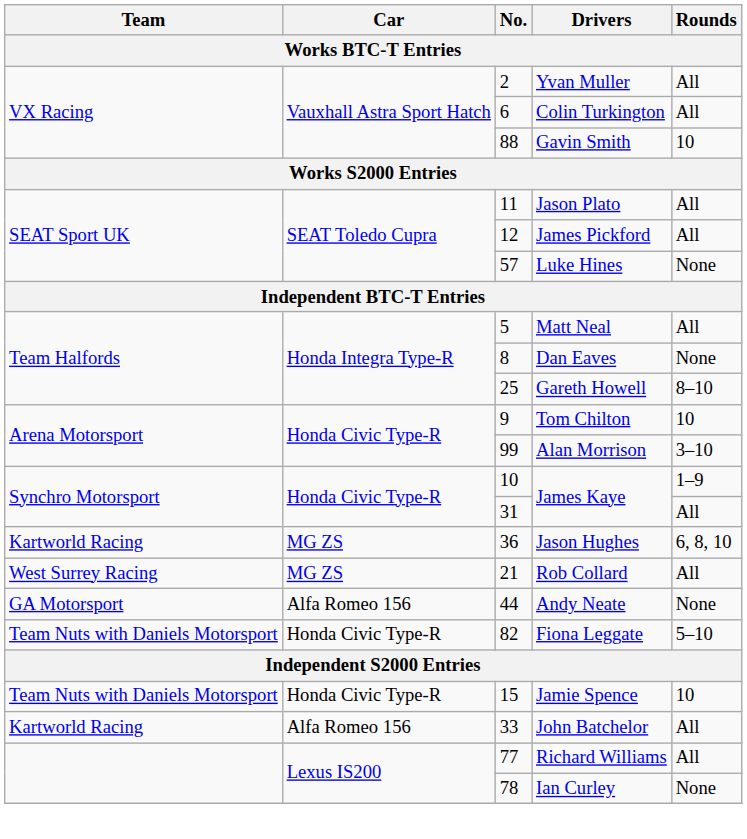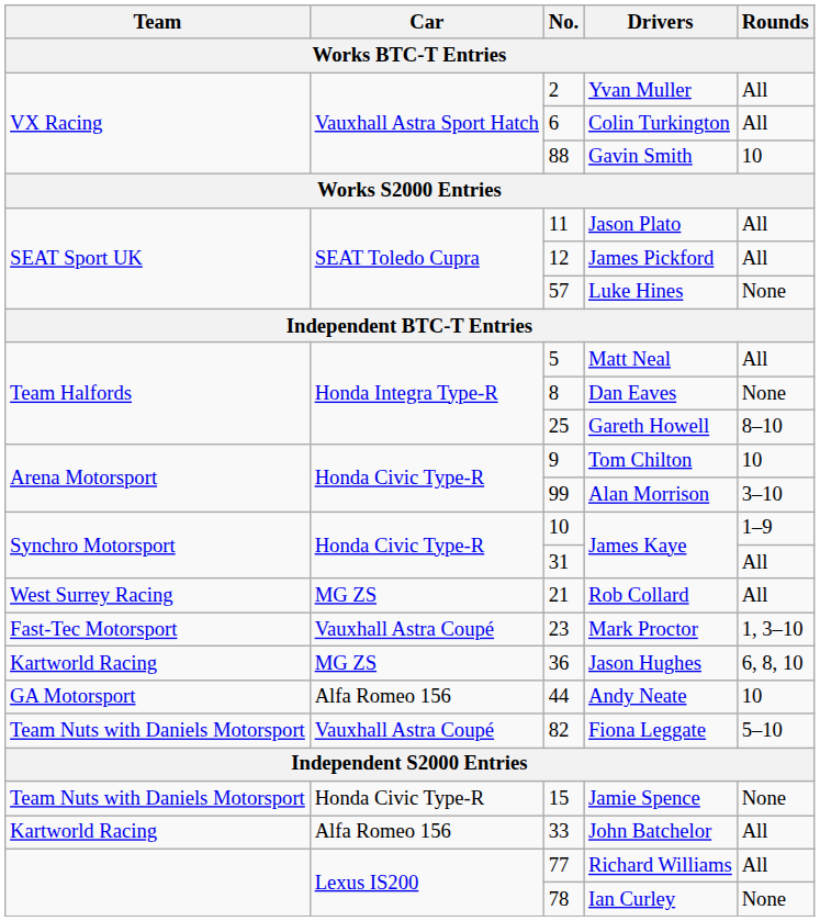 <table class="wikitable" style="font-size: 85%">
 <tr>
 <th>Team</th>
 <th>Car</th>
 <th>No.</th>
 <th>Drivers</th>
 <th>Rounds</th>
 </tr>
 <tr>
 <th colspan=5>Works BTC-T Entries</th>
 </tr>
 <tr>
 <td rowspan=3><a href='#'>VX Racing</a></td>
 <td rowspan=3 nowrap><a href='#'>Vauxhall Astra Sport Hatch</a></td>
 <td>2</td>
 <td> <a href='#'>Yvan Muller</a></td>
 <td>All</td>
 </tr>
 <tr>
 <td>6</td>
 <td> <a href='#'>Colin Turkington</a></td>
 <td>All</td>
 </tr>
 <tr>
 <td>88</td>
 <td> <a href='#'>Gavin Smith</a></td>
 <td>10</td>
 </tr>
 <tr>
 <th colspan=5>Works S2000 Entries</th>
 </tr>
 <tr>
 <td rowspan=3><a href='#'>SEAT Sport UK</a></td>
 <td rowspan=3><a href='#'>SEAT Toledo Cupra</a></td>
 <td>11</td>
 <td> <a href='#'>Jason Plato</a></td>
 <td>All</td>
 </tr>
 <tr>
 <td>12</td>
 <td> <a href='#'>James Pickford</a></td>
 <td>All</td>
 </tr>
 <tr>
 <td>57</td>
 <td> <a href='#'>Luke Hines</a></td>
 <td>None</td>
 </tr>
 <tr>
 <th colspan=5>Independent BTC-T Entries</th>
 </tr>
 <tr>
 <td rowspan=3><a href='#'>Team Halfords</a></td>
 <td rowspan=3><a href='#'>Honda Integra Type-R</a></td>
 <td>5</td>
 <td> <a href='#'>Matt Neal</a></td>
 <td>All</td>
 </tr>
 <tr>
 <td>8</td>
 <td> <a href='#'>Dan Eaves</a></td>
 <td>None</td>
 </tr>
 <tr>
 <td>25</td>
 <td> <a href='#'>Gareth Howell</a></td>
 <td>8–10</td>
 </tr>
 <tr>
 <td rowspan="2"><a href='#'>Arena Motorsport</a></td>
 <td rowspan="2"><a href='#'>Honda Civic Type-R</a></td>
 <td>9</td>
 <td> <a href='#'>Tom Chilton</a></td>
 <td>10</td>
 </tr>
 <tr>
 <td>99</td>
 <td> <a href='#'>Alan Morrison</a></td>
 <td>3–10</td>
 </tr>
 <tr>
 <td rowspan=2><a href='#'>Synchro Motorsport</a></td>
 <td rowspan=2><a href='#'>Honda Civic Type-R</a></td>
 <td>10</td>
 <td rowspan=2> <a href='#'>James Kaye</a></td>
 <td>1–9</td>
 </tr>
 <tr>
 <td>31</td>
 <td>All</td>
 </tr>
 <tr>
+<td><a href='#'>West Surrey Racing</a></td>
+<td><a href='#'>MG ZS</a></td>
+<td>21</td>
+<td> <a href='#'>Rob Collard</a></td>
+<td>All</td>
+</tr>
+<tr>
+<td><a href='#'>Fast-Tec Motorsport</a></td>
+<td><a href='#'>Vauxhall Astra Coupé</a></td>
+<td>23</td>
+<td> <a href='#'>Mark Proctor</a></td>
+<td>1, 3–10</td>
+</tr>
+<tr>
 <td><a href='#'>Kartworld Racing</a></td>
 <td><a href='#'>MG ZS</a></td>
 <td>36</td>
 <td> <a href='#'>Jason Hughes</a></td>
 <td>6, 8, 10</td>
 </tr>
 <tr>
-<td><a href='#'>West Surrey Racing</a></td>
-<td><a href='#'>MG ZS</a></td>
-<td>21</td>
-<td> <a href='#'>Rob Collard</a></td>
-<td>All</td>
-</tr>
-<tr>
 <td><a href='#'>GA Motorsport</a></td>
 <td>Alfa Romeo 156</td>
 <td>44</td>
 <td> <a href='#'>Andy Neate</a></td>
-<td>None</td>
+<td>10</td>
 </tr>
 <tr>
 <td><a href='#'>Team Nuts with Daniels Motorsport</a></td>
-<td>Honda Civic Type-R</td>
+<td><a href='#'>Vauxhall Astra Coupé</a></td>
 <td>82</td>
 <td> <a href='#'>Fiona Leggate</a></td>
 <td>5–10</td>
 </tr>
 <tr>
 <th colspan=5>Independent S2000 Entries</th>
 </tr>
 <tr>
 <td><a href='#'>Team Nuts with Daniels Motorsport</a></td>
 <td>Honda Civic Type-R</td>
 <td>15</td>
 <td> <a href='#'>Jamie Spence</a></td>
-<td>10</td>
+<td>None</td>
 </tr>
 <tr>
 <td><a href='#'>Kartworld Racing</a></td>
 <td>Alfa Romeo 156</td>
 <td>33</td>
 <td> <a href='#'>John Batchelor</a></td>
 <td>All</td>
 </tr>
 <tr>
 <td rowspan=2></td>
 <td rowspan=2><a href='#'>Lexus IS200</a></td>
 <td>77</td>
 <td nowrap> <a href='#'>Richard Williams</a></td>
 <td>All</td>
 </tr>
 <tr>
 <td>78</td>
 <td> <a href='#'>Ian Curley</a></td>
 <td>None</td>
 </tr>
 <tr>
 </tr>
 </table>
